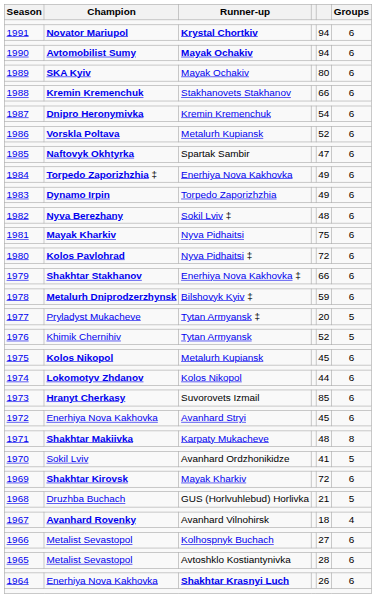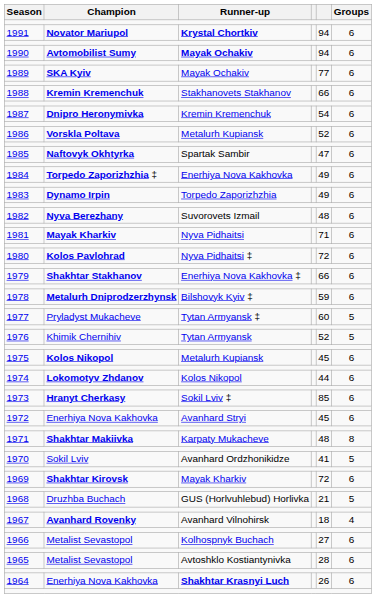 <table class="wikitable">
 <tr>
 <th>Season</th>
 <th>Champion</th>
 <th>Runner-up</th>
 <th></th>
 <th></th>
 <th>Groups</th>
 </tr>
 <tr>
 <td colspan=6 style="border:1px black;"></td>
 </tr>
 <tr>
 <td><a href='#'>1991</a></td>
 <td><strong><a href='#'>Novator Mariupol</a></strong></td>
 <td><strong><a href='#'>Krystal Chortkiv</a></strong></td>
 <td></td>
 <td align=center>94</td>
 <td align=center>6</td>
 </tr>
 <tr>
 <td colspan=6 style="border:1px black;"></td>
 </tr>
 <tr>
 <td><a href='#'>1990</a></td>
 <td><strong><a href='#'>Avtomobilist Sumy</a></strong></td>
 <td><strong><a href='#'>Mayak Ochakiv</a></strong></td>
 <td></td>
 <td align=center>94</td>
 <td align=center>6</td>
 </tr>
 <tr>
 <td colspan=6 style="border:1px black;"></td>
 </tr>
 <tr>
 <td><a href='#'>1989</a></td>
 <td><strong><a href='#'>SKA Kyiv</a></strong></td>
 <td><a href='#'>Mayak Ochakiv</a></td>
 <td></td>
-<td align=center>80</td>
+<td align=center>77</td>
 <td align=center>6</td>
 </tr>
 <tr>
 <td colspan=6 style="border:1px black;"></td>
 </tr>
 <tr>
 <td><a href='#'>1988</a></td>
 <td><strong><a href='#'>Kremin Kremenchuk</a></strong></td>
 <td><a href='#'>Stakhanovets Stakhanov</a></td>
 <td></td>
 <td align=center>66</td>
 <td align=center>6</td>
 </tr>
 <tr>
 <td colspan=6 style="border:1px black;"></td>
 </tr>
 <tr>
 <td><a href='#'>1987</a></td>
 <td><strong><a href='#'>Dnipro Heronymivka</a></strong></td>
 <td><a href='#'>Kremin Kremenchuk</a></td>
 <td></td>
 <td align=center>54</td>
 <td align=center>6</td>
 </tr>
 <tr>
 <td colspan=6 style="border:1px black;"></td>
 </tr>
 <tr>
 <td><a href='#'>1986</a></td>
 <td><strong><a href='#'>Vorskla Poltava</a></strong></td>
 <td><a href='#'>Metalurh Kupiansk</a></td>
 <td></td>
 <td align=center>52</td>
 <td align=center>6</td>
 </tr>
 <tr>
 <td colspan=6 style="border:1px black;"></td>
 </tr>
 <tr>
 <td><a href='#'>1985</a></td>
 <td><strong><a href='#'>Naftovyk Okhtyrka</a></strong></td>
 <td>Spartak Sambir</td>
 <td></td>
 <td align=center>47</td>
 <td align=center>6</td>
 </tr>
 <tr>
 <td colspan=6 style="border:1px black;"></td>
 </tr>
 <tr>
 <td><a href='#'>1984</a></td>
 <td><strong><a href='#'>Torpedo Zaporizhzhia</a></strong> ‡</td>
 <td><a href='#'>Enerhiya Nova Kakhovka</a></td>
 <td></td>
 <td align=center>49</td>
 <td align=center>6</td>
 </tr>
 <tr>
 <td colspan=6 style="border:1px black;"></td>
 </tr>
 <tr>
 <td><a href='#'>1983</a></td>
 <td><strong><a href='#'>Dynamo Irpin</a></strong></td>
 <td><a href='#'>Torpedo Zaporizhzhia</a></td>
 <td></td>
 <td align=center>49</td>
 <td align=center>6</td>
 </tr>
 <tr>
 <td colspan=6 style="border:1px black;"></td>
 </tr>
 <tr>
 <td><a href='#'>1982</a></td>
 <td><strong><a href='#'>Nyva Berezhany</a></strong></td>
-<td><a href='#'>Sokil Lviv</a> ‡</td>
+<td>Suvorovets Izmail</td>
 <td></td>
 <td align=center>48</td>
 <td align=center>6</td>
 </tr>
 <tr>
 <td colspan=6 style="border:1px black;"></td>
 </tr>
 <tr>
 <td><a href='#'>1981</a></td>
 <td><strong><a href='#'>Mayak Kharkiv</a></strong></td>
 <td><a href='#'>Nyva Pidhaitsi</a></td>
 <td></td>
-<td align=center>75</td>
+<td align=center>71</td>
 <td align=center>6</td>
 </tr>
 <tr>
 <td colspan=6 style="border:1px black;"></td>
 </tr>
 <tr>
 <td><a href='#'>1980</a></td>
 <td><strong><a href='#'>Kolos Pavlohrad</a></strong></td>
 <td><a href='#'>Nyva Pidhaitsi</a> ‡</td>
 <td></td>
 <td align=center>72</td>
 <td align=center>6</td>
 </tr>
 <tr>
 <td colspan=6 style="border:1px black;"></td>
 </tr>
 <tr>
 <td><a href='#'>1979</a></td>
 <td><strong><a href='#'>Shakhtar Stakhanov</a></strong></td>
 <td><a href='#'>Enerhiya Nova Kakhovka</a> ‡</td>
 <td></td>
 <td align=center>66</td>
 <td align=center>6</td>
 </tr>
 <tr>
 <td colspan=6 style="border:1px black;"></td>
 </tr>
 <tr>
 <td><a href='#'>1978</a></td>
 <td><strong><a href='#'>Metalurh Dniprodzerzhynsk</a></strong></td>
 <td><a href='#'>Bilshovyk Kyiv</a> ‡</td>
 <td></td>
 <td align=center>59</td>
 <td align=center>6</td>
 </tr>
 <tr>
 <td colspan=6 style="border:1px black;"></td>
 </tr>
 <tr>
 <td><a href='#'>1977</a></td>
 <td><a href='#'>Pryladyst Mukacheve</a></td>
 <td><a href='#'>Tytan Armyansk</a> ‡</td>
 <td></td>
-<td align=center>20</td>
+<td align=center>60</td>
 <td align=center>5</td>
 </tr>
 <tr>
 <td colspan=6 style="border:1px black;"></td>
 </tr>
 <tr>
 <td><a href='#'>1976</a></td>
 <td><a href='#'>Khimik Chernihiv</a></td>
 <td><a href='#'>Tytan Armyansk</a></td>
 <td></td>
 <td align=center>52</td>
 <td align=center>5</td>
 </tr>
 <tr>
 <td colspan=6 style="border:1px black;"></td>
 </tr>
 <tr>
 <td><a href='#'>1975</a></td>
 <td><strong><a href='#'>Kolos Nikopol</a></strong></td>
 <td><a href='#'>Metalurh Kupiansk</a></td>
 <td></td>
 <td align=center>45</td>
 <td align=center>6</td>
 </tr>
 <tr>
 <td colspan=6 style="border:1px black;"></td>
 </tr>
 <tr>
 <td><a href='#'>1974</a></td>
 <td><strong><a href='#'>Lokomotyv Zhdanov</a></strong></td>
 <td><a href='#'>Kolos Nikopol</a></td>
 <td></td>
 <td align=center>44</td>
 <td align=center>6</td>
 </tr>
 <tr>
 <td colspan=6 style="border:1px black;"></td>
 </tr>
 <tr>
 <td><a href='#'>1973</a></td>
 <td><strong><a href='#'>Hranyt Cherkasy</a></strong></td>
-<td>Suvorovets Izmail</td>
+<td><a href='#'>Sokil Lviv</a> ‡</td>
 <td></td>
 <td align=center>85</td>
 <td align=center>6</td>
 </tr>
 <tr>
 <td colspan=6 style="border:1px black;"></td>
 </tr>
 <tr>
 <td><a href='#'>1972</a></td>
 <td><a href='#'>Enerhiya Nova Kakhovka</a></td>
 <td><a href='#'>Avanhard Stryi</a></td>
 <td></td>
 <td align=center>45</td>
 <td align=center>6</td>
 </tr>
 <tr>
 <td colspan=6 style="border:1px black;"></td>
 </tr>
 <tr>
 <td><a href='#'>1971</a></td>
 <td><strong><a href='#'>Shakhtar Makiivka</a></strong></td>
 <td><a href='#'>Karpaty Mukacheve</a></td>
 <td></td>
 <td align=center>48</td>
 <td align=center>8</td>
 </tr>
 <tr>
 <td colspan=6 style="border:1px black;"></td>
 </tr>
 <tr>
 <td><a href='#'>1970</a></td>
 <td><a href='#'>Sokil Lviv</a></td>
 <td>Avanhard Ordzhonikidze</td>
 <td></td>
 <td align=center>41</td>
 <td align=center>5</td>
 </tr>
 <tr>
 <td colspan=6 style="border:1px black;"></td>
 </tr>
 <tr>
 <td><a href='#'>1969</a></td>
 <td><strong><a href='#'>Shakhtar Kirovsk</a></strong></td>
 <td><a href='#'>Mayak Kharkiv</a></td>
 <td></td>
 <td align=center>72</td>
 <td align=center>6</td>
 </tr>
 <tr>
 <td colspan=6 style="border:1px black;"></td>
 </tr>
 <tr>
 <td><a href='#'>1968</a></td>
 <td><a href='#'>Druzhba Buchach</a></td>
 <td>GUS (Horlvuhlebud) Horlivka</td>
 <td></td>
 <td align=center>21</td>
 <td align=center>5</td>
 </tr>
 <tr>
 <td colspan=6 style="border:1px black;"></td>
 </tr>
 <tr>
 <td><a href='#'>1967</a></td>
 <td><strong><a href='#'>Avanhard Rovenky</a></strong></td>
 <td>Avanhard Vilnohirsk</td>
 <td></td>
 <td align=center>18</td>
 <td align=center>4</td>
 </tr>
 <tr>
 <td colspan=6 style="border:1px black;"></td>
 </tr>
 <tr>
 <td><a href='#'>1966</a></td>
 <td><a href='#'>Metalist Sevastopol</a></td>
 <td><a href='#'>Kolhospnyk Buchach</a></td>
 <td></td>
 <td align=center>27</td>
 <td align=center>6</td>
 </tr>
 <tr>
 <td colspan=6 style="border:1px black;"></td>
 </tr>
 <tr>
 <td><a href='#'>1965</a></td>
 <td><a href='#'>Metalist Sevastopol</a></td>
 <td>Avtoshklo Kostiantynivka</td>
 <td></td>
 <td align=center>28</td>
 <td align=center>6</td>
 </tr>
 <tr>
 <td colspan=6 style="border:1px black;"></td>
 </tr>
 <tr>
 <td><a href='#'>1964</a></td>
 <td><a href='#'>Enerhiya Nova Kakhovka</a></td>
 <td><strong><a href='#'>Shakhtar Krasnyi Luch</a></strong></td>
 <td></td>
 <td align=center>26</td>
 <td align=center>6</td>
 </tr>
 <tr>
 <td colspan=6 style="border:1px black;"></td>
 </tr>
 </table>
